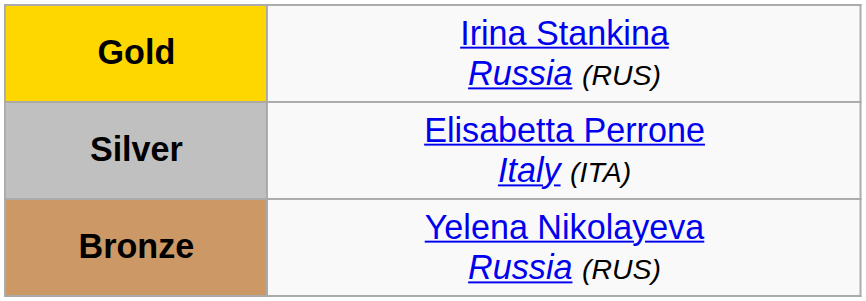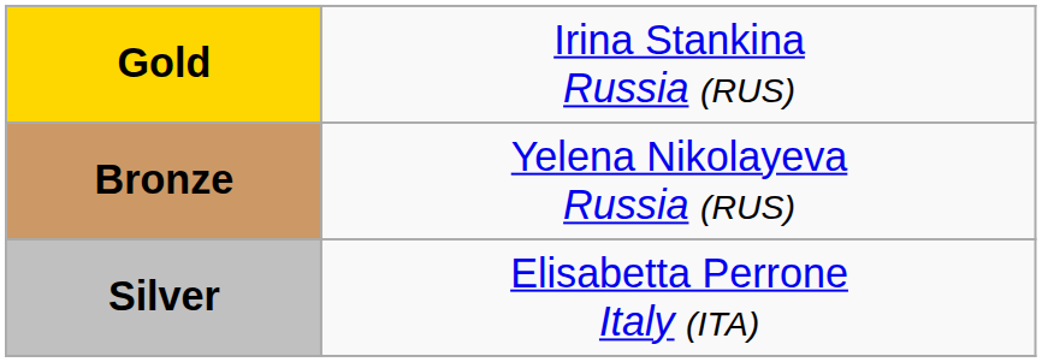 <table class="wikitable" style=" text-align:center; font-size:110%;" width="35%">
 <tr>
 <td bgcolor="gold"><strong>Gold</strong></td>
 <td> <a href='#'>Irina Stankina</a><br><em><a href='#'>Russia</a> <small>(RUS)</small></em></td>
 </tr>
 <tr>
+<td bgcolor="CC9966"><strong>Bronze</strong></td>
+<td> <a href='#'>Yelena Nikolayeva</a><br><em><a href='#'>Russia</a> <small>(RUS)</small></em></td>
+</tr>
+<tr>
 <td bgcolor="silver"><strong>Silver</strong></td>
 <td> <a href='#'>Elisabetta Perrone</a><br><em><a href='#'>Italy</a> <small>(ITA)</small></em></td>
 </tr>
-<tr>
-<td bgcolor="CC9966"><strong>Bronze</strong></td>
-<td> <a href='#'>Yelena Nikolayeva</a><br><em><a href='#'>Russia</a> <small>(RUS)</small></em></td>
-</tr>
 </table>
